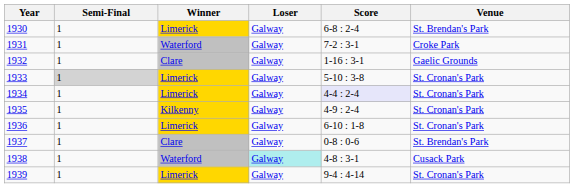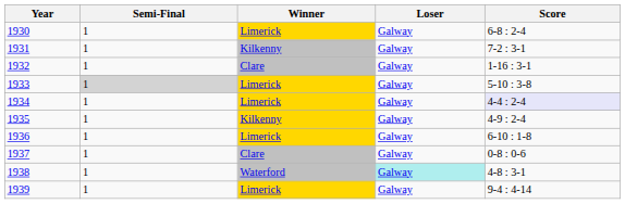 <table class="wikitable" width=100%>
 <tr>
 <th>Year</th>
 <th>Semi-Final</th>
 <th>Winner</th>
 <th>Loser</th>
 <th>Score</th>
-<th>Venue</th>
 </tr>
 <tr>
 <td rowspan=1><a href='#'>1930</a></td>
 <td>1</td>
 <td style="background-color:#FFD700"><a href='#'>Limerick</a></td>
 <td><a href='#'>Galway</a></td>
 <td>6-8 : 2-4</td>
-<td><a href='#'>St. Brendan's Park</a></td>
 </tr>
 <tr>
 <td rowspan=1><a href='#'>1931</a></td>
 <td>1</td>
-<td style="background-color:#C0C0C0"><a href='#'>Waterford</a></td>
+<td style="background-color:#C0C0C0"><a href='#'>Kilkenny</a></td>
 <td><a href='#'>Galway</a></td>
 <td>7-2 : 3-1</td>
-<td><a href='#'>Croke Park</a></td>
 </tr>
 <tr>
 <td rowspan=1><a href='#'>1932</a></td>
 <td>1</td>
 <td style="background-color:#C0C0C0"><a href='#'>Clare</a></td>
 <td><a href='#'>Galway</a></td>
 <td>1-16 : 3-1</td>
-<td><a href='#'>Gaelic Grounds</a></td>
 </tr>
 <tr>
 <td rowspan=1><a href='#'>1933</a></td>
 <td style="background: lightgrey;">1</td>
 <td style="background-color:#FFD700"><a href='#'>Limerick</a></td>
 <td><a href='#'>Galway</a></td>
 <td>5-10 : 3-8</td>
-<td><a href='#'>St. Cronan's Park</a></td>
 </tr>
 <tr>
 <td rowspan=1><a href='#'>1934</a></td>
 <td>1</td>
 <td style="background-color:#FFD700"><a href='#'>Limerick</a></td>
 <td><a href='#'>Galway</a></td>
 <td style="background: lavender;">4-4 : 2-4</td>
-<td><a href='#'>St. Cronan's Park</a></td>
 </tr>
 <tr>
 <td rowspan=1><a href='#'>1935</a></td>
 <td>1</td>
 <td style="background-color:#FFD700"><a href='#'>Kilkenny</a></td>
 <td><a href='#'>Galway</a></td>
 <td>4-9 : 2-4</td>
-<td><a href='#'>St. Cronan's Park</a></td>
 </tr>
 <tr>
 <td rowspan=1><a href='#'>1936</a></td>
 <td>1</td>
 <td style="background-color:#FFD700"><a href='#'>Limerick</a></td>
 <td><a href='#'>Galway</a></td>
 <td>6-10 : 1-8</td>
-<td><a href='#'>St. Cronan's Park</a></td>
 </tr>
 <tr>
 <td rowspan=1><a href='#'>1937</a></td>
 <td>1</td>
 <td style="background-color:#C0C0C0"><a href='#'>Clare</a></td>
 <td><a href='#'>Galway</a></td>
 <td>0-8 : 0-6</td>
-<td><a href='#'>St. Brendan's Park</a></td>
 </tr>
 <tr>
 <td rowspan=1><a href='#'>1938</a></td>
 <td>1</td>
 <td style="background-color:#C0C0C0"><a href='#'>Waterford</a></td>
 <td style="background: paleturquoise;"><a href='#'>Galway</a></td>
 <td>4-8 : 3-1</td>
-<td><a href='#'>Cusack Park</a></td>
 </tr>
 <tr>
 <td rowspan=1><a href='#'>1939</a></td>
 <td>1</td>
 <td style="background-color:#FFD700"><a href='#'>Limerick</a></td>
 <td><a href='#'>Galway</a></td>
 <td>9-4 : 4-14</td>
-<td><a href='#'>St. Cronan's Park</a></td>
 </tr>
 </table>
